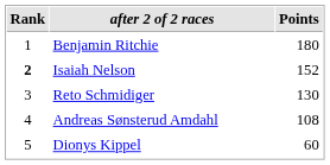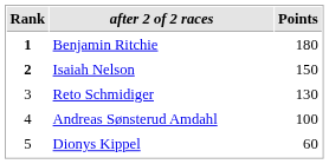 <table cellspacing="1" cellpadding="3" style="border:1px solid #aaa; font-size:86%;">
 <tr style="background:#e4e4e4;">
 <th style="border-bottom:1px solid #aaa; width:10px;">Rank</th>
 <th style="border-bottom:1px solid #aaa; width:200px; white-space:nowrap;"><em>after 2 of 2 races</em></th>
 <th style="border-bottom:1px solid #aaa; width:20px;">Points</th>
 </tr>
 <tr>
-<td style="text-align:center;">1</td>
+<td style="text-align:center;"><strong>1</strong></td>
 <td> <a href='#'>Benjamin Ritchie</a></td>
 <td align="right">180</td>
 </tr>
 <tr>
 <td style="text-align:center;"><strong>2</strong></td>
 <td> <a href='#'>Isaiah Nelson</a></td>
-<td align="right">152</td>
+<td align="right">150</td>
 </tr>
 <tr>
 <td style="text-align:center;">3</td>
 <td> <a href='#'>Reto Schmidiger</a></td>
 <td align="right">130</td>
 </tr>
 <tr>
 <td style="text-align:center;">4</td>
 <td> <a href='#'>Andreas Sønsterud Amdahl</a></td>
-<td align="right">108</td>
+<td align="right">100</td>
 </tr>
 <tr>
 <td style="text-align:center;">5</td>
 <td> <a href='#'>Dionys Kippel</a></td>
 <td align="right">60</td>
 </tr>
 </table>
